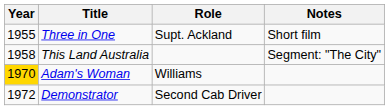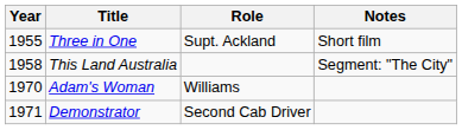 <table class=wikitable>
 <tr>
 <th>Year</th>
 <th>Title</th>
 <th>Role</th>
 <th>Notes</th>
 </tr>
 <tr>
 <td>1955</td>
 <td><em><a href='#'>Three in One</a></em></td>
 <td>Supt. Ackland</td>
 <td>Short film</td>
 </tr>
 <tr>
 <td>1958</td>
 <td><em>This Land Australia</em></td>
 <td></td>
 <td>Segment: "The City"</td>
 </tr>
 <tr>
-<td style="background: gold;">1970</td>
+<td>1970</td>
 <td><em><a href='#'>Adam's Woman</a></em></td>
 <td>Williams</td>
 <td></td>
 </tr>
 <tr>
-<td>1972</td>
+<td>1971</td>
 <td><em><a href='#'>Demonstrator</a></em></td>
 <td>Second Cab Driver</td>
 <td></td>
 </tr>
 </table>
